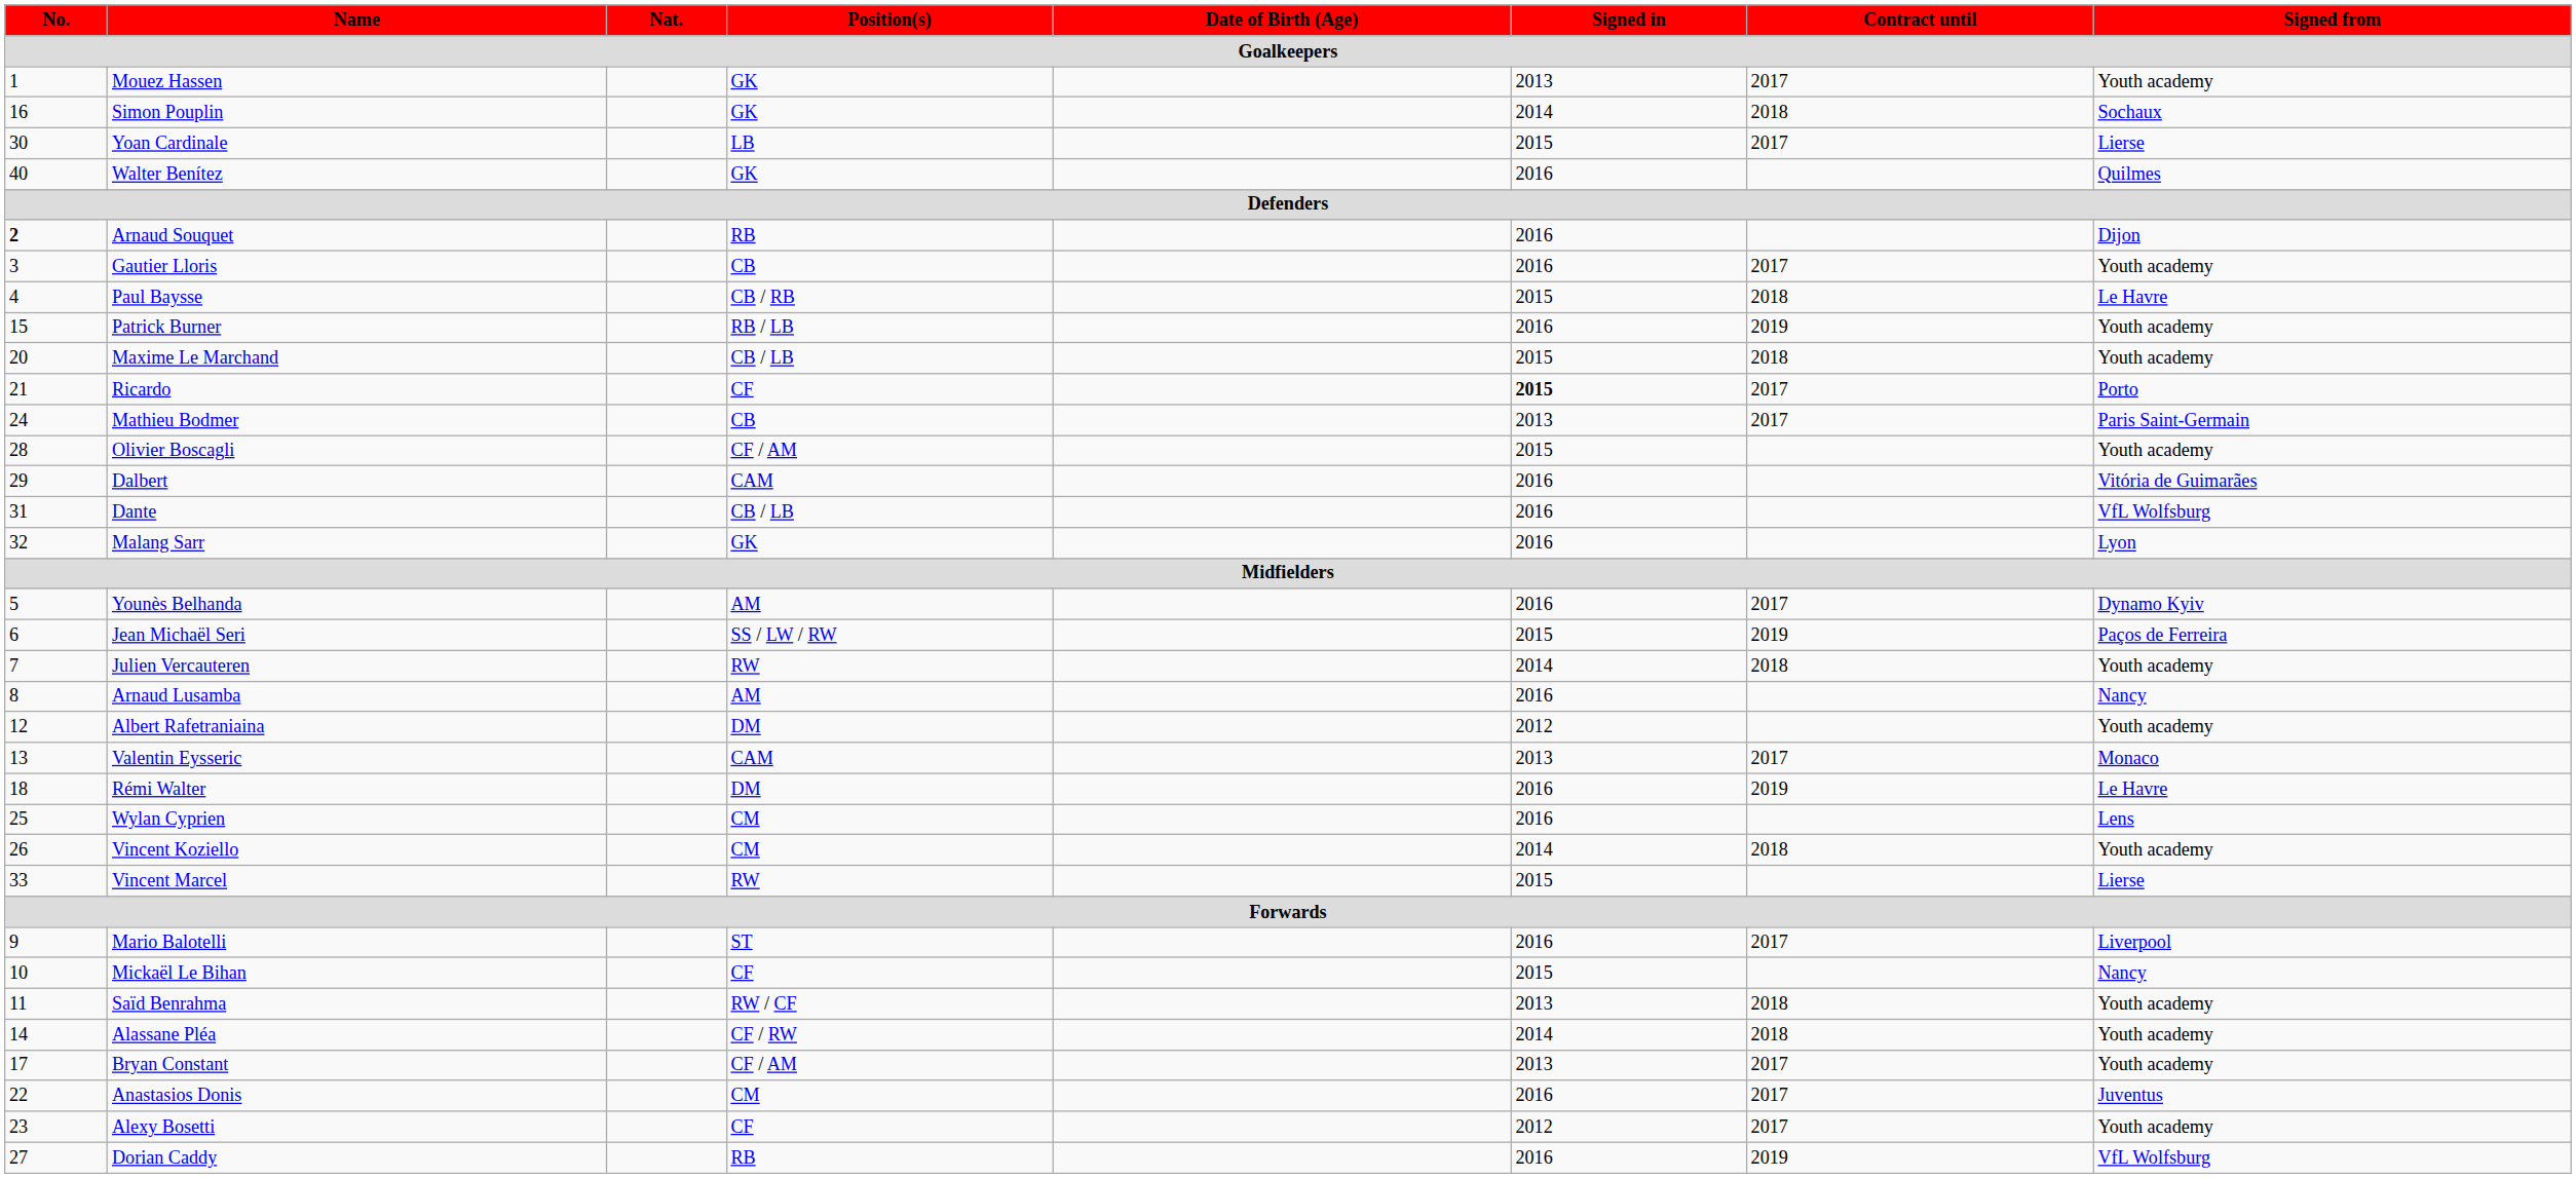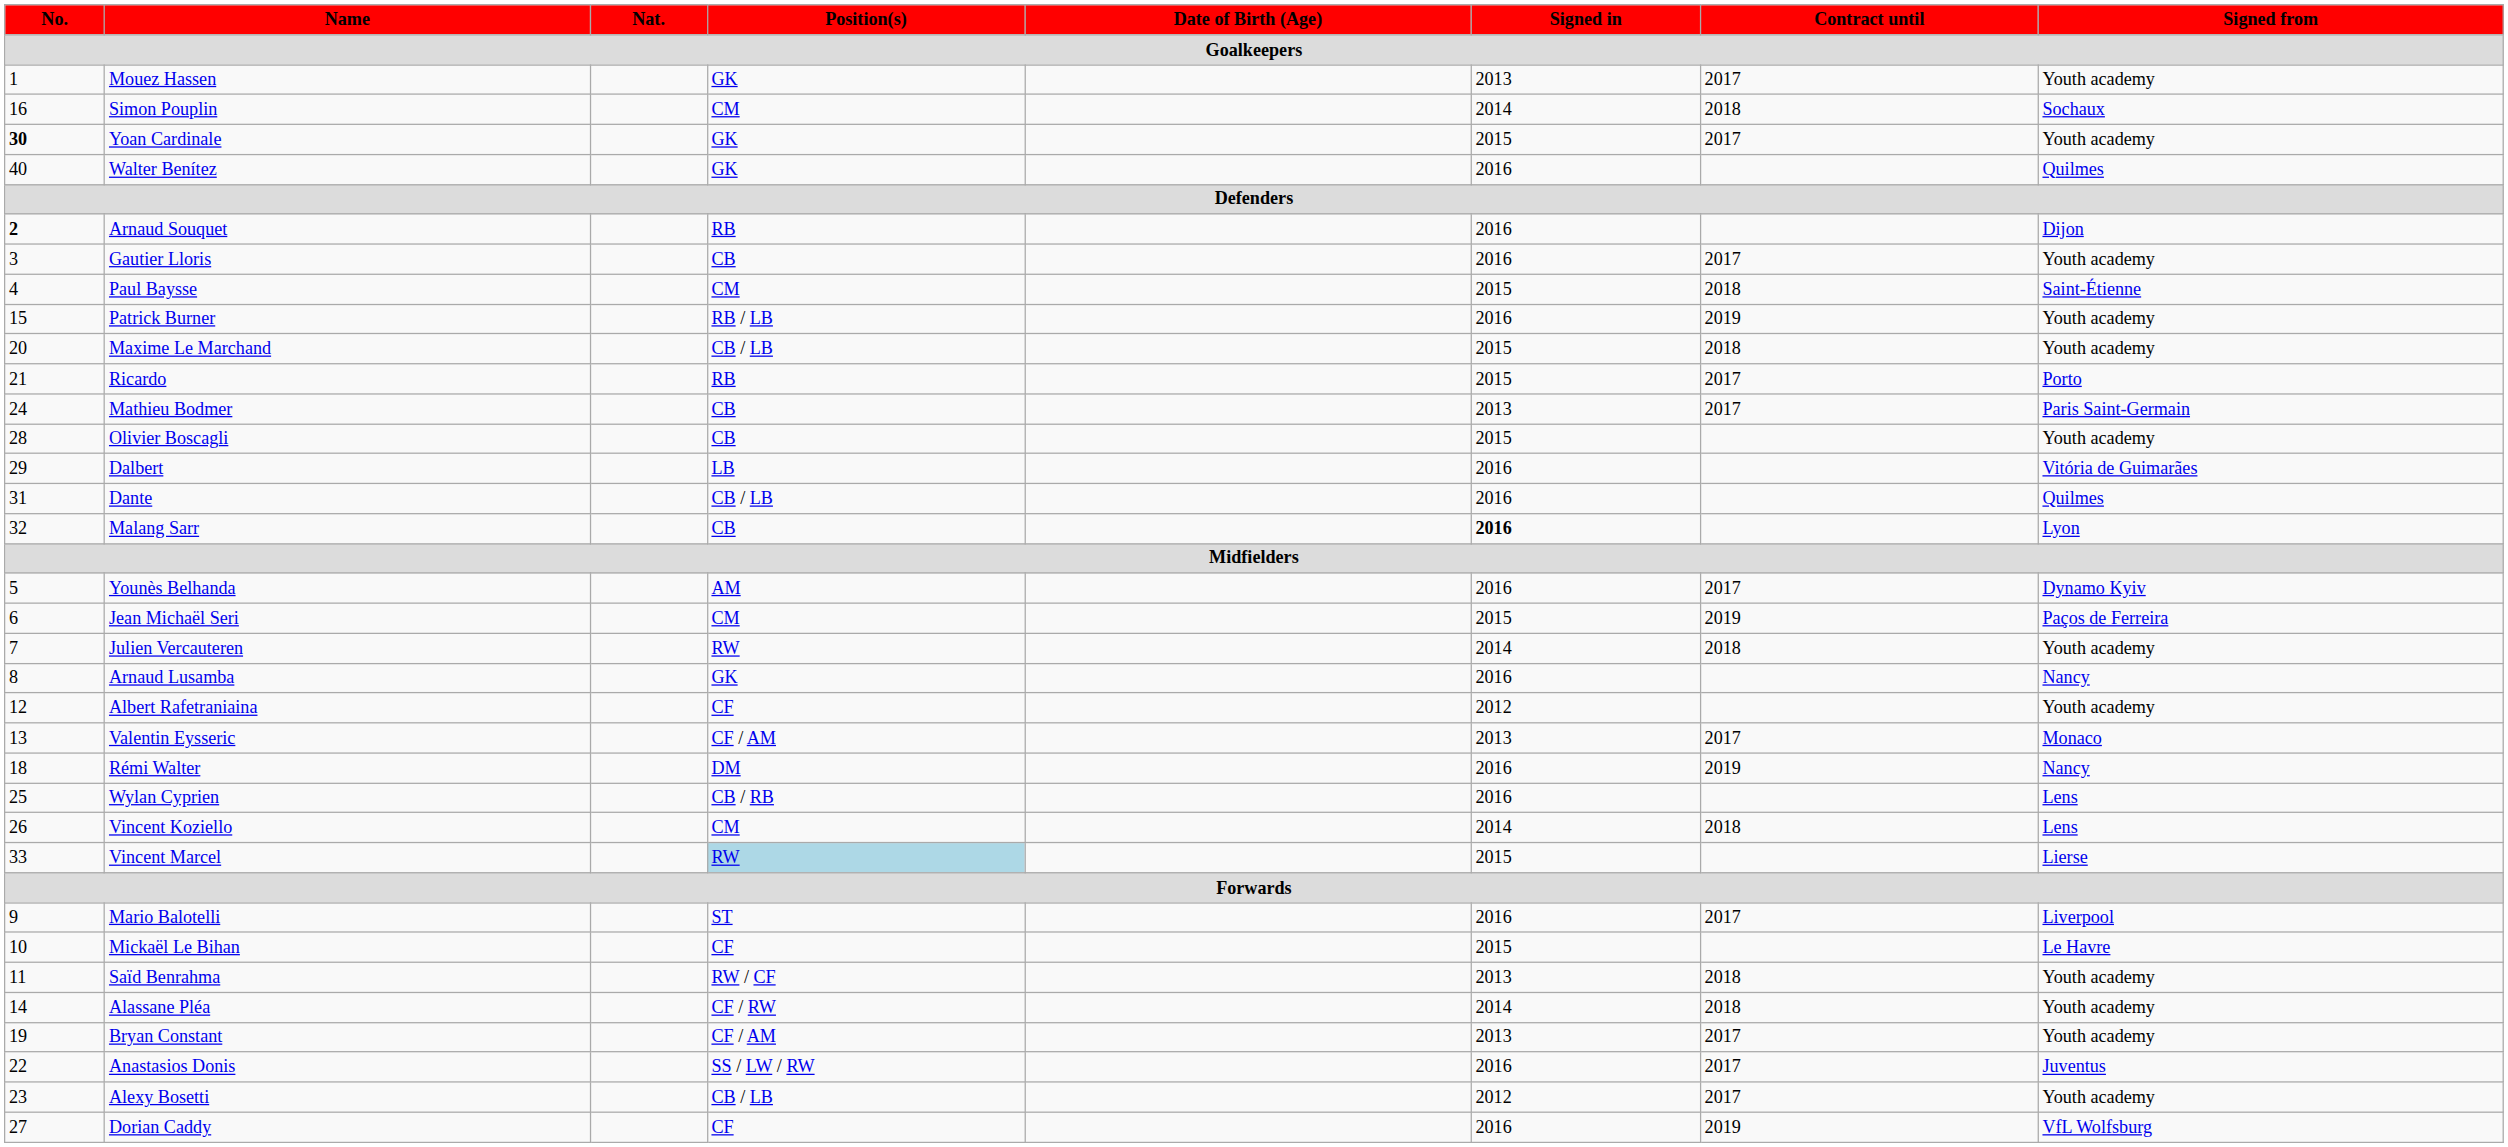 <table class="wikitable" style="text-align: left; font-size:90%" width=100%>
 <tr>
 <th style="background:#FF0000; color:black; text-align:center;">No.</th>
 <th style="background:#FF0000; color:black; text-align:center;">Name</th>
 <th style="background:#FF0000; color:black; text-align:center;">Nat.</th>
 <th style="background:#FF0000; color:black; text-align:center;">Position(s)</th>
 <th style="background:#FF0000; color:black; text-align:center;">Date of Birth (Age)</th>
 <th style="background:#FF0000; color:black; text-align:center;">Signed in</th>
 <th style="background:#FF0000; color:black; text-align:center;">Contract until</th>
 <th style="background:#FF0000; color:black; text-align:center;">Signed from</th>
 </tr>
 <tr>
 <th colspan="10" style="background:#dcdcdc; text-align:center;">Goalkeepers</th>
 </tr>
 <tr>
 <td>1</td>
 <td><a href='#'>Mouez Hassen</a></td>
 <td></td>
 <td><a href='#'>GK</a></td>
 <td></td>
 <td>2013</td>
 <td>2017</td>
 <td>Youth academy</td>
 </tr>
 <tr>
 <td>16</td>
 <td><a href='#'>Simon Pouplin</a></td>
 <td></td>
-<td><a href='#'>GK</a></td>
+<td><a href='#'>CM</a></td>
 <td></td>
 <td>2014</td>
 <td>2018</td>
 <td> <a href='#'>Sochaux</a></td>
 </tr>
 <tr>
-<td>30</td>
+<td><strong>30</strong></td>
 <td><a href='#'>Yoan Cardinale</a></td>
 <td></td>
-<td><a href='#'>LB</a></td>
+<td><a href='#'>GK</a></td>
 <td></td>
 <td>2015</td>
 <td>2017</td>
-<td> <a href='#'>Lierse</a></td>
+<td>Youth academy</td>
 </tr>
 <tr>
 <td>40</td>
 <td><a href='#'>Walter Benítez</a></td>
 <td></td>
 <td><a href='#'>GK</a></td>
 <td></td>
 <td>2016</td>
 <td></td>
 <td> <a href='#'>Quilmes</a></td>
 </tr>
 <tr>
 <th colspan="10" style="background:#dcdcdc; text-align:center;">Defenders</th>
 </tr>
 <tr>
 <td><strong>2</strong></td>
 <td><a href='#'>Arnaud Souquet</a></td>
 <td></td>
 <td><a href='#'>RB</a></td>
 <td></td>
 <td>2016</td>
 <td></td>
 <td> <a href='#'>Dijon</a></td>
 </tr>
 <tr>
 <td>3</td>
 <td><a href='#'>Gautier Lloris</a></td>
 <td></td>
 <td><a href='#'>CB</a></td>
 <td></td>
 <td>2016</td>
 <td>2017</td>
 <td>Youth academy</td>
 </tr>
 <tr>
 <td>4</td>
 <td><a href='#'>Paul Baysse</a></td>
 <td></td>
-<td><a href='#'>CB</a> / <a href='#'>RB</a></td>
+<td><a href='#'>CM</a></td>
 <td></td>
 <td>2015</td>
 <td>2018</td>
-<td> <a href='#'>Le Havre</a></td>
+<td> <a href='#'>Saint-Étienne</a></td>
 </tr>
 <tr>
 <td>15</td>
 <td><a href='#'>Patrick Burner</a></td>
 <td></td>
 <td><a href='#'>RB</a> / <a href='#'>LB</a></td>
 <td></td>
 <td>2016</td>
 <td>2019</td>
 <td>Youth academy</td>
 </tr>
 <tr>
 <td>20</td>
 <td><a href='#'>Maxime Le Marchand</a></td>
 <td></td>
 <td><a href='#'>CB</a> / <a href='#'>LB</a></td>
 <td></td>
 <td>2015</td>
 <td>2018</td>
 <td>Youth academy</td>
 </tr>
 <tr>
 <td>21</td>
 <td><a href='#'>Ricardo</a></td>
 <td></td>
-<td><a href='#'>CF</a></td>
+<td><a href='#'>RB</a></td>
 <td></td>
-<td><strong>2015</strong></td>
+<td>2015</td>
 <td>2017</td>
 <td> <a href='#'>Porto</a></td>
 </tr>
 <tr>
 <td>24</td>
 <td><a href='#'>Mathieu Bodmer</a></td>
 <td></td>
 <td><a href='#'>CB</a></td>
 <td></td>
 <td>2013</td>
 <td>2017</td>
 <td> <a href='#'>Paris Saint-Germain</a></td>
 </tr>
 <tr>
 <td>28</td>
 <td><a href='#'>Olivier Boscagli</a></td>
 <td></td>
-<td><a href='#'>CF</a> / <a href='#'>AM</a></td>
+<td><a href='#'>CB</a></td>
 <td></td>
 <td>2015</td>
 <td></td>
 <td>Youth academy</td>
 </tr>
 <tr>
 <td>29</td>
 <td><a href='#'>Dalbert</a></td>
 <td></td>
-<td><a href='#'>CAM</a></td>
+<td><a href='#'>LB</a></td>
 <td></td>
 <td>2016</td>
 <td></td>
 <td> <a href='#'>Vitória de Guimarães</a></td>
 </tr>
 <tr>
 <td>31</td>
 <td><a href='#'>Dante</a></td>
 <td></td>
 <td><a href='#'>CB</a> / <a href='#'>LB</a></td>
 <td></td>
 <td>2016</td>
 <td></td>
-<td> <a href='#'>VfL Wolfsburg</a></td>
+<td> <a href='#'>Quilmes</a></td>
 </tr>
 <tr>
 <td>32</td>
 <td><a href='#'>Malang Sarr</a></td>
 <td></td>
-<td><a href='#'>GK</a></td>
+<td><a href='#'>CB</a></td>
 <td></td>
-<td>2016</td>
+<td><strong>2016</strong></td>
 <td></td>
 <td> <a href='#'>Lyon</a></td>
 </tr>
 <tr>
 <th colspan="10" style="background:#dcdcdc; text-align:center;">Midfielders</th>
 </tr>
 <tr>
 <td>5</td>
 <td><a href='#'>Younès Belhanda</a></td>
 <td></td>
 <td><a href='#'>AM</a></td>
 <td></td>
 <td>2016</td>
 <td>2017</td>
 <td> <a href='#'>Dynamo Kyiv</a></td>
 </tr>
 <tr>
 <td>6</td>
 <td><a href='#'>Jean Michaël Seri</a></td>
 <td></td>
-<td><a href='#'>SS</a> / <a href='#'>LW</a> / <a href='#'>RW</a></td>
+<td><a href='#'>CM</a></td>
 <td></td>
 <td>2015</td>
 <td>2019</td>
 <td> <a href='#'>Paços de Ferreira</a></td>
 </tr>
 <tr>
 <td>7</td>
 <td><a href='#'>Julien Vercauteren</a></td>
 <td></td>
 <td><a href='#'>RW</a></td>
 <td></td>
 <td>2014</td>
 <td>2018</td>
 <td>Youth academy</td>
 </tr>
 <tr>
 <td>8</td>
 <td><a href='#'>Arnaud Lusamba</a></td>
 <td></td>
-<td><a href='#'>AM</a></td>
+<td><a href='#'>GK</a></td>
 <td></td>
 <td>2016</td>
 <td></td>
 <td> <a href='#'>Nancy</a></td>
 </tr>
 <tr>
 <td>12</td>
 <td><a href='#'>Albert Rafetraniaina</a></td>
 <td></td>
-<td><a href='#'>DM</a></td>
+<td><a href='#'>CF</a></td>
 <td></td>
 <td>2012</td>
 <td></td>
 <td>Youth academy</td>
 </tr>
 <tr>
 <td>13</td>
 <td><a href='#'>Valentin Eysseric</a></td>
 <td></td>
-<td><a href='#'>CAM</a></td>
+<td><a href='#'>CF</a> / <a href='#'>AM</a></td>
 <td></td>
 <td>2013</td>
 <td>2017</td>
 <td> <a href='#'>Monaco</a></td>
 </tr>
 <tr>
 <td>18</td>
 <td><a href='#'>Rémi Walter</a></td>
 <td></td>
 <td><a href='#'>DM</a></td>
 <td></td>
 <td>2016</td>
 <td>2019</td>
-<td> <a href='#'>Le Havre</a></td>
+<td> <a href='#'>Nancy</a></td>
 </tr>
 <tr>
 <td>25</td>
 <td><a href='#'>Wylan Cyprien</a></td>
 <td></td>
-<td><a href='#'>CM</a></td>
+<td><a href='#'>CB</a> / <a href='#'>RB</a></td>
 <td></td>
 <td>2016</td>
 <td></td>
 <td> <a href='#'>Lens</a></td>
 </tr>
 <tr>
 <td>26</td>
 <td><a href='#'>Vincent Koziello</a></td>
 <td></td>
 <td><a href='#'>CM</a></td>
 <td></td>
 <td>2014</td>
 <td>2018</td>
-<td>Youth academy</td>
+<td> <a href='#'>Lens</a></td>
 </tr>
 <tr>
 <td>33</td>
 <td><a href='#'>Vincent Marcel</a></td>
 <td></td>
-<td><a href='#'>RW</a></td>
+<td style="background: lightblue;"><a href='#'>RW</a></td>
 <td></td>
 <td>2015</td>
 <td></td>
 <td> <a href='#'>Lierse</a></td>
 </tr>
 <tr>
 <th colspan="10" style="background:#dcdcdc; text-align:center;">Forwards</th>
 </tr>
 <tr>
 <td>9</td>
 <td><a href='#'>Mario Balotelli</a></td>
 <td></td>
 <td><a href='#'>ST</a></td>
 <td></td>
 <td>2016</td>
 <td>2017</td>
 <td> <a href='#'>Liverpool</a></td>
 </tr>
 <tr>
 <td>10</td>
 <td><a href='#'>Mickaël Le Bihan</a></td>
 <td></td>
 <td><a href='#'>CF</a></td>
 <td></td>
 <td>2015</td>
 <td></td>
-<td> <a href='#'>Nancy</a></td>
+<td> <a href='#'>Le Havre</a></td>
 </tr>
 <tr>
 <td>11</td>
 <td><a href='#'>Saïd Benrahma</a></td>
 <td></td>
 <td><a href='#'>RW</a> / <a href='#'>CF</a></td>
 <td></td>
 <td>2013</td>
 <td>2018</td>
 <td>Youth academy</td>
 </tr>
 <tr>
 <td>14</td>
 <td><a href='#'>Alassane Pléa</a></td>
 <td></td>
 <td><a href='#'>CF</a> / <a href='#'>RW</a></td>
 <td></td>
 <td>2014</td>
 <td>2018</td>
 <td>Youth academy</td>
 </tr>
 <tr>
-<td>17</td>
+<td>19</td>
 <td><a href='#'>Bryan Constant</a></td>
 <td></td>
 <td><a href='#'>CF</a> / <a href='#'>AM</a></td>
 <td></td>
 <td>2013</td>
 <td>2017</td>
 <td>Youth academy</td>
 </tr>
 <tr>
 <td>22</td>
 <td><a href='#'>Anastasios Donis</a></td>
 <td></td>
-<td><a href='#'>CM</a></td>
+<td><a href='#'>SS</a> / <a href='#'>LW</a> / <a href='#'>RW</a></td>
 <td></td>
 <td>2016</td>
 <td>2017</td>
 <td> <a href='#'>Juventus</a></td>
 </tr>
 <tr>
 <td>23</td>
 <td><a href='#'>Alexy Bosetti</a></td>
 <td></td>
-<td><a href='#'>CF</a></td>
+<td><a href='#'>CB</a> / <a href='#'>LB</a></td>
 <td></td>
 <td>2012</td>
 <td>2017</td>
 <td>Youth academy</td>
 </tr>
 <tr>
 <td>27</td>
 <td><a href='#'>Dorian Caddy</a></td>
 <td></td>
-<td><a href='#'>RB</a></td>
+<td><a href='#'>CF</a></td>
 <td></td>
 <td>2016</td>
 <td>2019</td>
 <td> <a href='#'>VfL Wolfsburg</a></td>
 </tr>
 </table>
